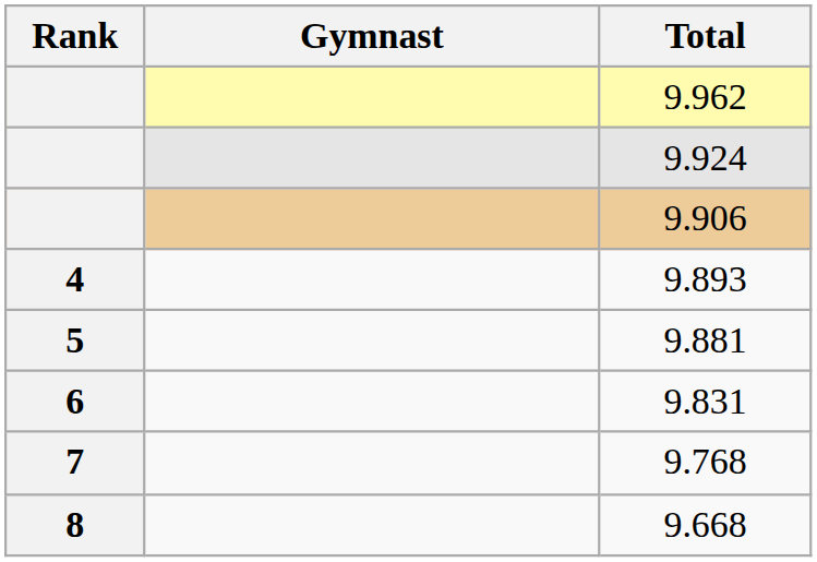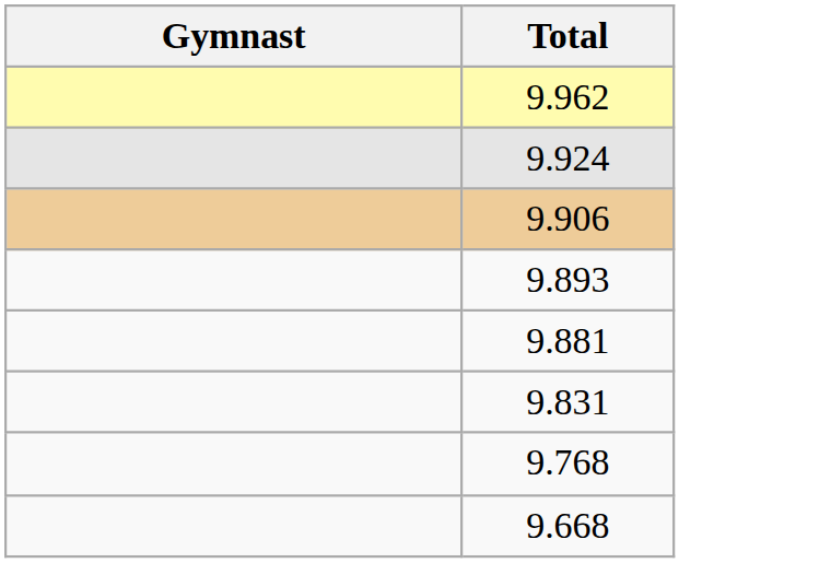 <table class="wikitable sortable" style="text-align:center; font-size:95%">
 <tr>
-<th scope="col" style="width:50px;">Rank</th>
 <th scope="col" style="width:180px;">Gymnast</th>
 <th scope="col" style="width:80px;">Total</th>
 </tr>
 <tr style="background:#fffcaf;">
-<th scope=row style="text-align:center"></th>
 <td style="text-align:left;"></td>
 <td>9.962</td>
 </tr>
 <tr style="background:#e5e5e5;">
-<th scope=row style="text-align:center"></th>
 <td style="text-align:left;"></td>
 <td>9.924</td>
 </tr>
 <tr style="background:#ec9;">
-<th scope=row style="text-align:center"></th>
 <td style="text-align:left;"></td>
 <td>9.906</td>
 </tr>
 <tr>
-<th scope=row style="text-align:center">4</th>
 <td style="text-align:left;"></td>
 <td>9.893</td>
 </tr>
 <tr>
-<th scope=row style="text-align:center">5</th>
 <td style="text-align:left;"></td>
 <td>9.881</td>
 </tr>
 <tr>
-<th scope=row style="text-align:center">6</th>
 <td style="text-align:left;"></td>
 <td>9.831</td>
 </tr>
 <tr>
-<th scope=row style="text-align:center">7</th>
 <td style="text-align:left;"></td>
 <td>9.768</td>
 </tr>
 <tr>
-<th scope=row style="text-align:center">8</th>
 <td style="text-align:left;"></td>
 <td>9.668</td>
 </tr>
 </table>
